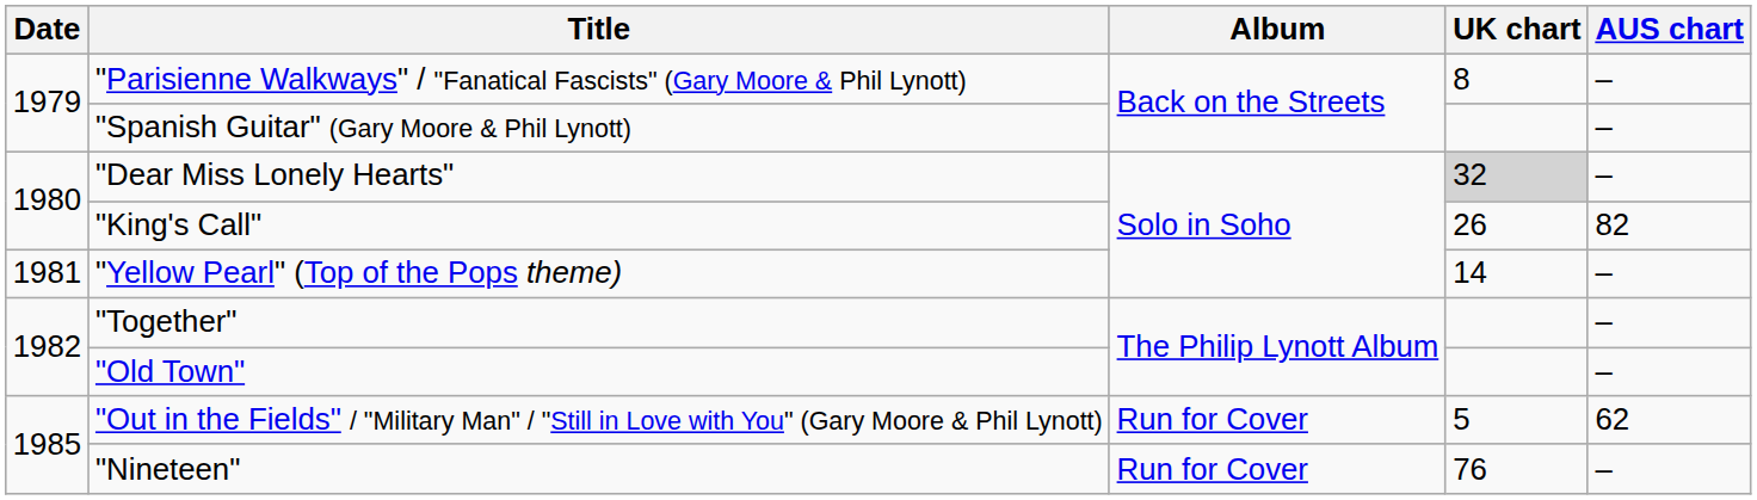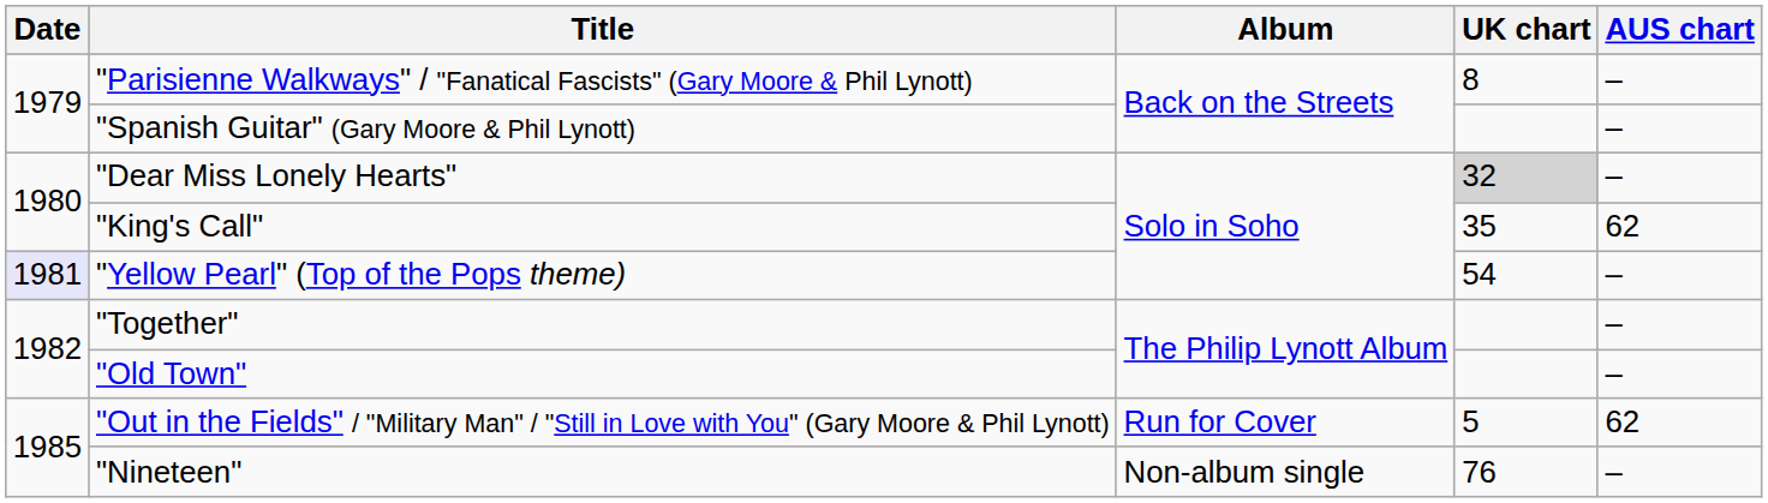 <table class="wikitable">
 <tr>
 <th>Date</th>
 <th>Title</th>
 <th>Album</th>
 <th>UK chart</th>
 <th><a href='#'>AUS chart</a></th>
 </tr>
 <tr>
 <td rowspan="2">1979</td>
 <td>"<a href='#'>Parisienne Walkways</a>" / <small>"Fanatical Fascists" (<a href='#'>Gary Moore &</a> Phil Lynott)</small><em></td>
 <td rowspan="2"></em><a href='#'>Back on the Streets</a><em></td>
 <td>8</td>
 <td>–</td>
 </tr>
 <tr>
 <td>"Spanish Guitar" <small>(Gary Moore & Phil Lynott)</small></td>
 <td></td>
 <td>–</td>
 </tr>
 <tr>
 <td rowspan="2">1980</td>
 <td>"Dear Miss Lonely Hearts"</td>
 <td rowspan="3"></em><a href='#'>Solo in Soho</a><em></td>
 <td style="background: lightgrey;">32</td>
 <td>–</td>
 </tr>
 <tr>
 <td>"King's Call"</td>
-<td>26</td>
-<td>82</td>
+<td>35</td>
+<td>62</td>
 </tr>
 <tr>
-<td>1981</td>
+<td style="background: lavender;">1981</td>
 <td>"<a href='#'>Yellow Pearl</a>" (</em><a href='#'>Top of the Pops</a><em> theme)</td>
-<td>14</td>
+<td>54</td>
 <td>–</td>
 </tr>
 <tr>
 <td rowspan="2">1982</td>
 <td>"Together"</td>
 <td rowspan="2"></em><a href='#'>The Philip Lynott Album</a><em></td>
 <td></td>
 <td>–</td>
 </tr>
 <tr>
 <td><a href='#'>"Old Town"</a></td>
 <td></td>
 <td>–</td>
 </tr>
 <tr>
 <td rowspan="2">1985</td>
 <td><a href='#'>"Out in the Fields"</a> <small>/ "Military Man" / "<a href='#'>Still in Love with You</a>" (Gary Moore & Phil Lynott)</small></td>
 <td></em><a href='#'>Run for Cover</a><em></td>
 <td>5</td>
 <td>62</td>
 </tr>
 <tr>
 <td>"Nineteen"</td>
-<td></em><a href='#'>Run for Cover</a><em></td>
+<td>Non-album single</td>
 <td>76</td>
 <td>–</td>
 </tr>
 </table>
